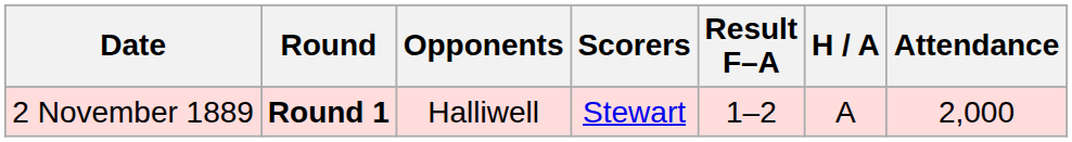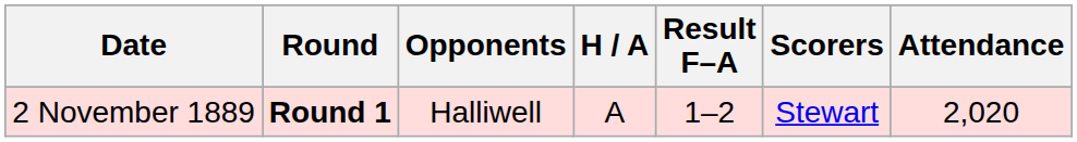 <table class="wikitable" style="text-align:center">
 <tr>
 <th>Date</th>
 <th>Round</th>
 <th>Opponents</th>
+<th>H / A</th>
+<th>Result<br>F–A</th>
 <th>Scorers</th>
-<th>Result<br>F–A</th>
-<th>H / A</th>
 <th>Attendance</th>
 </tr>
 <tr bgcolor="#ffdddd">
 <td>2 November 1889</td>
 <td><strong>Round 1</strong></td>
 <td>Halliwell</td>
+<td>A</td>
+<td>1–2</td>
 <td><a href='#'>Stewart</a></td>
-<td>1–2</td>
-<td>A</td>
-<td>2,000</td>
+<td>2,020</td>
 </tr>
 </table>
